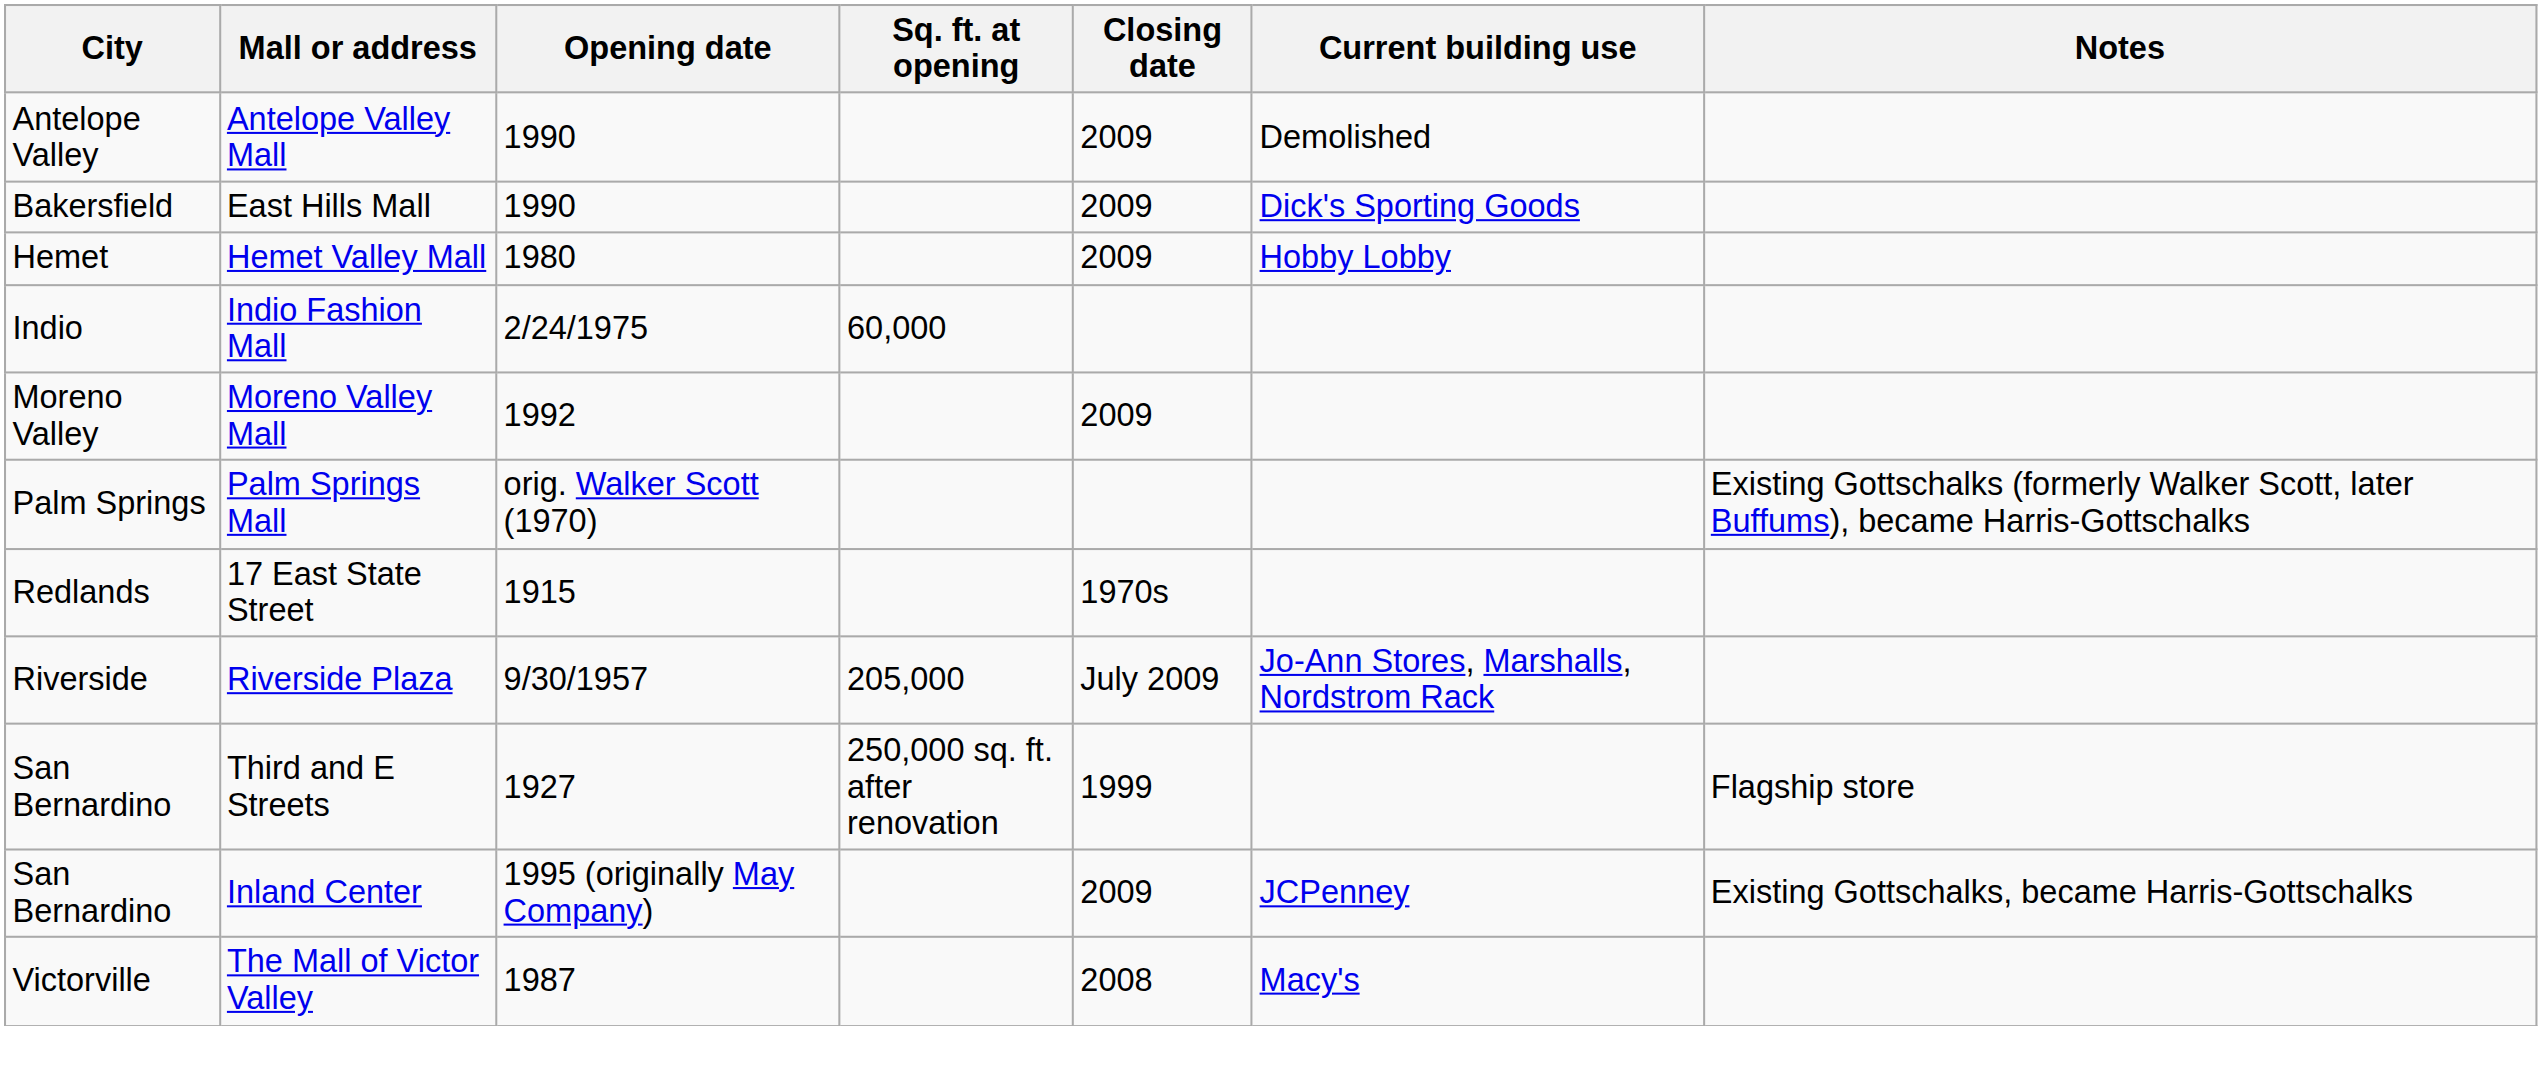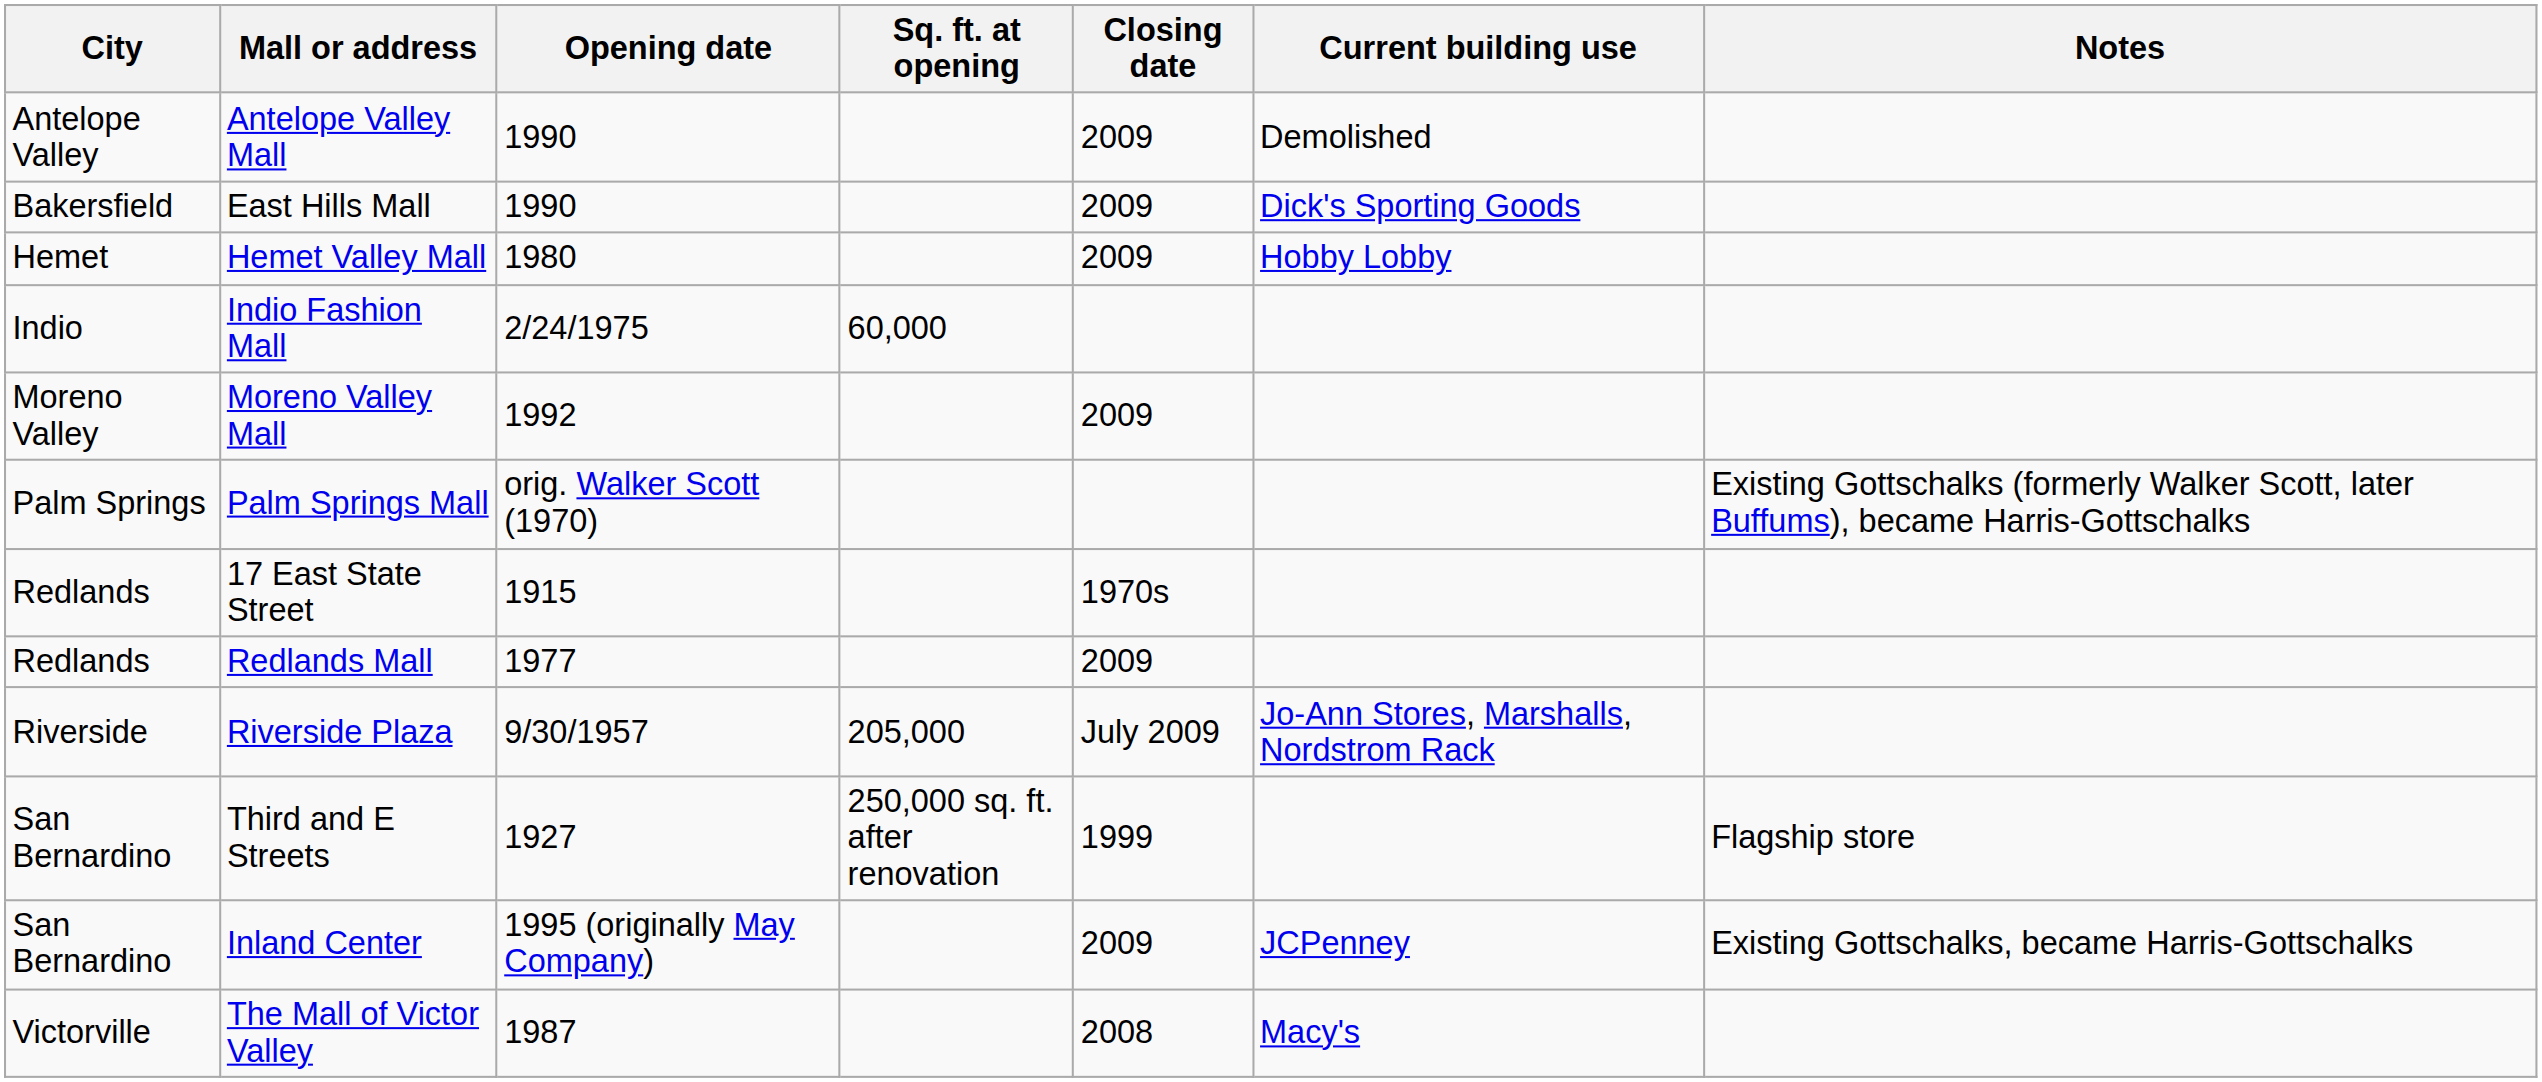 <table class="wikitable">
 <tr>
 <th>City</th>
 <th>Mall or address</th>
 <th>Opening date</th>
 <th>Sq. ft. at opening</th>
 <th>Closing date</th>
 <th>Current building use</th>
 <th>Notes</th>
 </tr>
 <tr>
 <td>Antelope Valley</td>
 <td><a href='#'>Antelope Valley Mall</a></td>
 <td>1990</td>
 <td></td>
 <td>2009</td>
 <td>Demolished</td>
 <td></td>
 </tr>
 <tr>
 <td>Bakersfield</td>
 <td>East Hills Mall</td>
 <td>1990</td>
 <td></td>
 <td>2009</td>
 <td><a href='#'>Dick's Sporting Goods</a></td>
 <td></td>
 </tr>
 <tr>
 <td>Hemet</td>
 <td><a href='#'>Hemet Valley Mall</a></td>
 <td>1980</td>
 <td></td>
 <td>2009</td>
 <td><a href='#'>Hobby Lobby</a></td>
 <td></td>
 </tr>
 <tr>
 <td>Indio</td>
 <td><a href='#'>Indio Fashion Mall</a></td>
 <td>2/24/1975</td>
 <td>60,000</td>
 <td></td>
 <td></td>
 <td></td>
 </tr>
 <tr>
 <td>Moreno Valley</td>
 <td><a href='#'>Moreno Valley Mall</a></td>
 <td>1992</td>
 <td></td>
 <td>2009</td>
 <td></td>
 <td></td>
 </tr>
 <tr>
 <td>Palm Springs</td>
 <td><a href='#'>Palm Springs Mall</a></td>
 <td>orig. <a href='#'>Walker Scott</a> (1970)</td>
 <td></td>
 <td></td>
 <td></td>
 <td>Existing Gottschalks (formerly Walker Scott, later <a href='#'>Buffums</a>), became Harris-Gottschalks</td>
 </tr>
 <tr>
 <td>Redlands</td>
 <td>17 East State Street</td>
 <td>1915</td>
 <td></td>
 <td>1970s</td>
 <td></td>
 <td></td>
 </tr>
 <tr>
+<td>Redlands</td>
+<td><a href='#'>Redlands Mall</a></td>
+<td>1977</td>
+<td></td>
+<td>2009</td>
+<td></td>
+<td></td>
+</tr>
+<tr>
 <td>Riverside</td>
 <td><a href='#'>Riverside Plaza</a></td>
 <td>9/30/1957</td>
 <td>205,000</td>
 <td>July 2009</td>
 <td><a href='#'>Jo-Ann Stores</a>, <a href='#'>Marshalls</a>, <a href='#'>Nordstrom Rack</a></td>
 <td></td>
 </tr>
 <tr>
 <td>San Bernardino</td>
 <td>Third and E Streets</td>
 <td>1927</td>
 <td>250,000 sq. ft.<br>after renovation</td>
 <td>1999</td>
 <td></td>
 <td>Flagship store</td>
 </tr>
 <tr>
 <td>San Bernardino</td>
 <td><a href='#'>Inland Center</a></td>
 <td>1995 (originally <a href='#'>May Company</a>)</td>
 <td></td>
 <td>2009</td>
 <td><a href='#'>JCPenney</a></td>
 <td>Existing Gottschalks, became Harris-Gottschalks</td>
 </tr>
 <tr>
 <td>Victorville</td>
 <td><a href='#'>The Mall of Victor Valley</a></td>
 <td>1987</td>
 <td></td>
 <td>2008</td>
 <td><a href='#'>Macy's</a></td>
 <td></td>
 </tr>
 </table>
